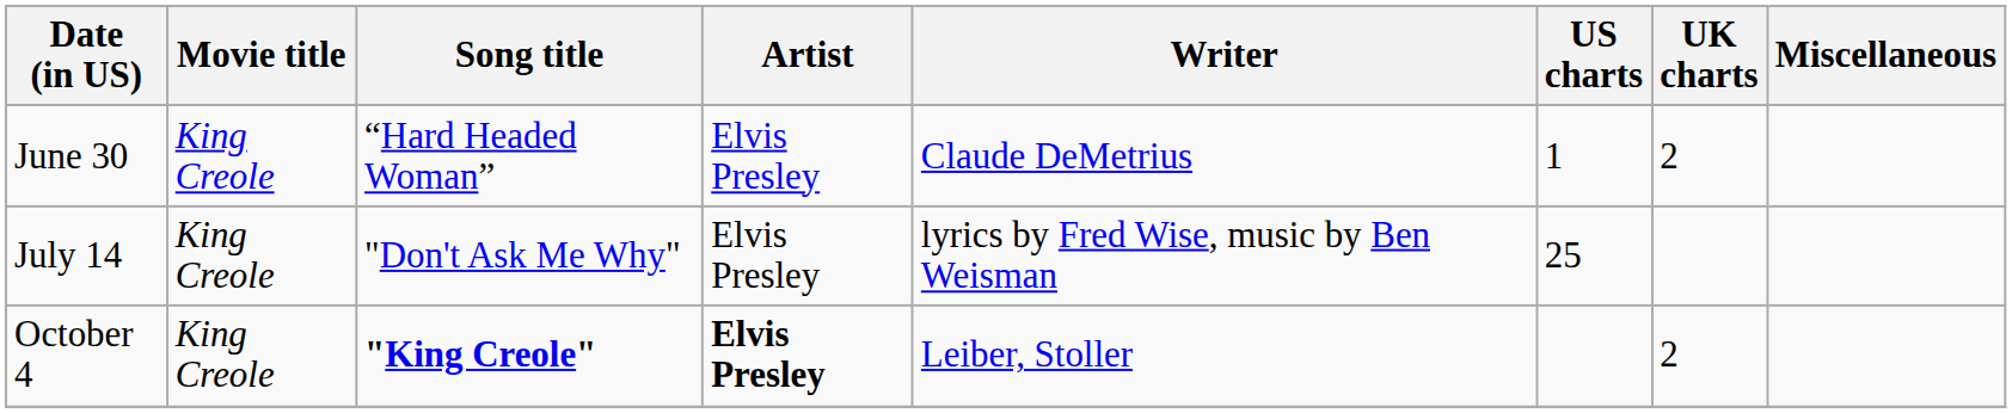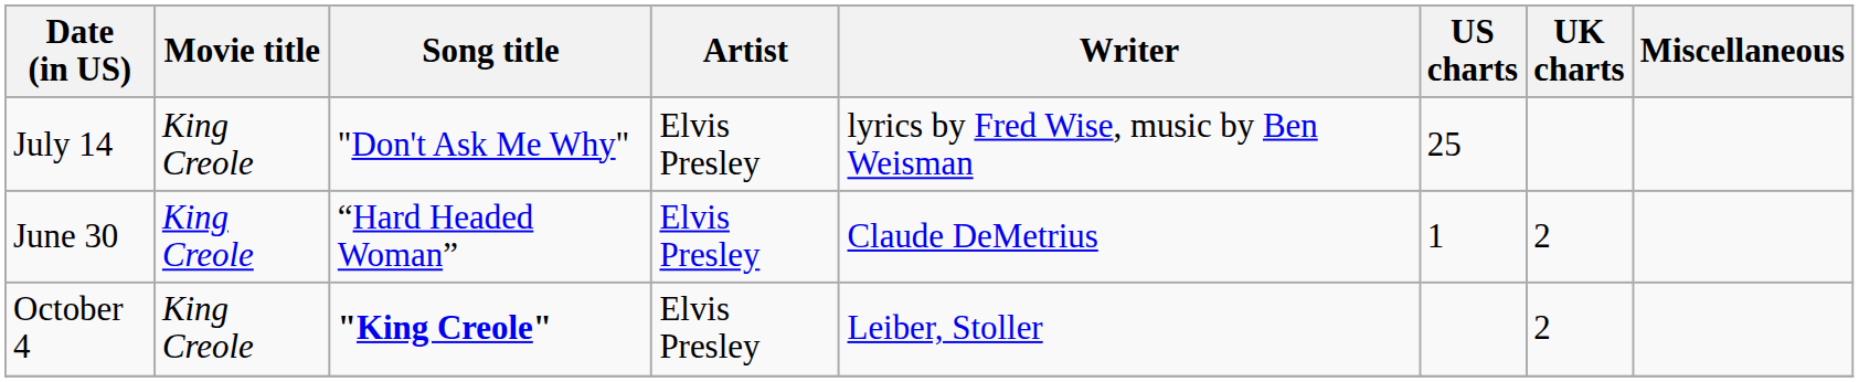 <table class="wikitable sortable">
 <tr>
 <th>Date<br>(in US)</th>
 <th>Movie title</th>
 <th>Song title</th>
 <th>Artist</th>
 <th>Writer</th>
 <th>US <br>charts</th>
 <th>UK<br>charts</th>
 <th>Miscellaneous</th>
 </tr>
 <tr>
+<td>July 14</td>
+<td><em>King Creole</em></td>
+<td>"<a href='#'>Don't Ask Me Why</a>"</td>
+<td>Elvis Presley</td>
+<td>lyrics by <a href='#'>Fred Wise</a>, music by <a href='#'>Ben Weisman</a></td>
+<td>25</td>
+<td></td>
+<td></td>
+</tr>
+<tr>
 <td>June 30</td>
 <td><em><a href='#'>King Creole</a></em></td>
 <td>“<a href='#'>Hard Headed Woman</a>”</td>
 <td><a href='#'>Elvis Presley</a></td>
 <td><a href='#'>Claude DeMetrius</a></td>
 <td>1</td>
 <td>2</td>
 <td></td>
 </tr>
 <tr>
-<td>July 14</td>
-<td><em>King Creole</em></td>
-<td>"<a href='#'>Don't Ask Me Why</a>"</td>
-<td>Elvis Presley</td>
-<td>lyrics by <a href='#'>Fred Wise</a>, music by <a href='#'>Ben Weisman</a></td>
-<td>25</td>
-<td></td>
-<td></td>
-</tr>
-<tr>
 <td>October 4</td>
 <td><em>King Creole</em></td>
 <td><strong>"<a href='#'>King Creole</a>"</strong></td>
-<td><strong>Elvis Presley</strong></td>
+<td>Elvis Presley</td>
 <td><a href='#'>Leiber, Stoller</a></td>
 <td></td>
 <td>2</td>
 <td></td>
 </tr>
 <tr>
 </tr>
 </table>
